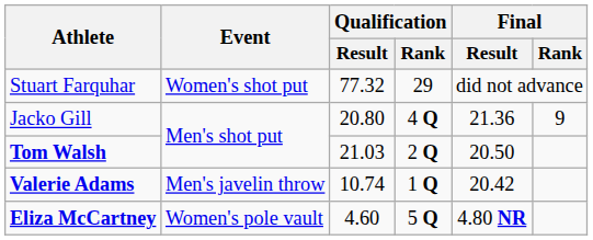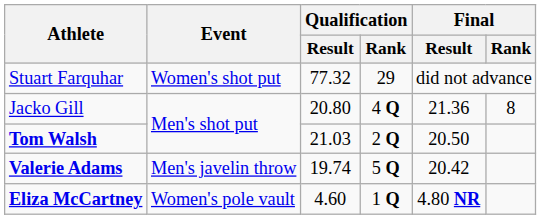 <table class=wikitable style="font-size:90%">
 <tr>
 <th rowspan="2">Athlete</th>
 <th rowspan="2">Event</th>
 <th colspan="2">Qualification</th>
 <th colspan="2">Final</th>
 </tr>
 <tr style="font-size:95%">
 <th>Result</th>
 <th>Rank</th>
 <th>Result</th>
 <th>Rank</th>
 </tr>
 <tr align=center>
 <td align=left><a href='#'>Stuart Farquhar</a></td>
 <td align=left><a href='#'>Women's shot put</a></td>
 <td>77.32</td>
 <td>29</td>
 <td colspan=2>did not advance</td>
 </tr>
 <tr align=center>
 <td align=left><a href='#'>Jacko Gill</a></td>
 <td align=left rowspan=2><a href='#'>Men's shot put</a></td>
 <td>20.80</td>
 <td>4 <strong>Q</strong></td>
 <td>21.36</td>
-<td>9</td>
+<td>8</td>
 </tr>
 <tr align=center>
 <td align=left><strong><a href='#'>Tom Walsh</a></strong></td>
 <td>21.03</td>
 <td>2 <strong>Q</strong></td>
 <td>20.50</td>
 <td></td>
 </tr>
 <tr align=center>
 <td align=left><strong><a href='#'>Valerie Adams</a></strong></td>
 <td align=left><a href='#'>Men's javelin throw</a></td>
-<td>10.74</td>
-<td>1 <strong>Q</strong></td>
+<td>19.74</td>
+<td>5 <strong>Q</strong></td>
 <td>20.42</td>
 <td></td>
 </tr>
 <tr align=center>
 <td align=left><strong><a href='#'>Eliza McCartney</a></strong></td>
 <td align=left><a href='#'>Women's pole vault</a></td>
 <td>4.60</td>
-<td>5 <strong>Q</strong></td>
+<td>1 <strong>Q</strong></td>
 <td>4.80 <strong><a href='#'>NR</a></strong></td>
 <td></td>
 </tr>
 </table>
